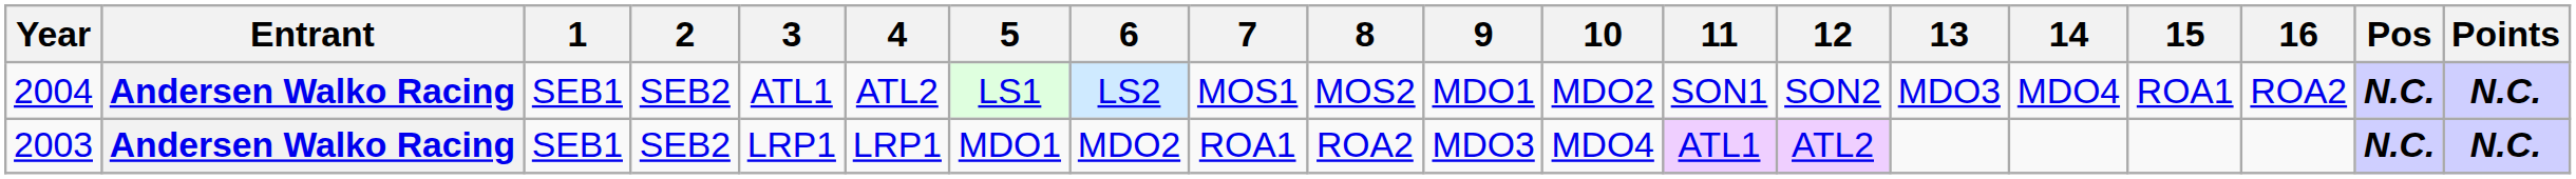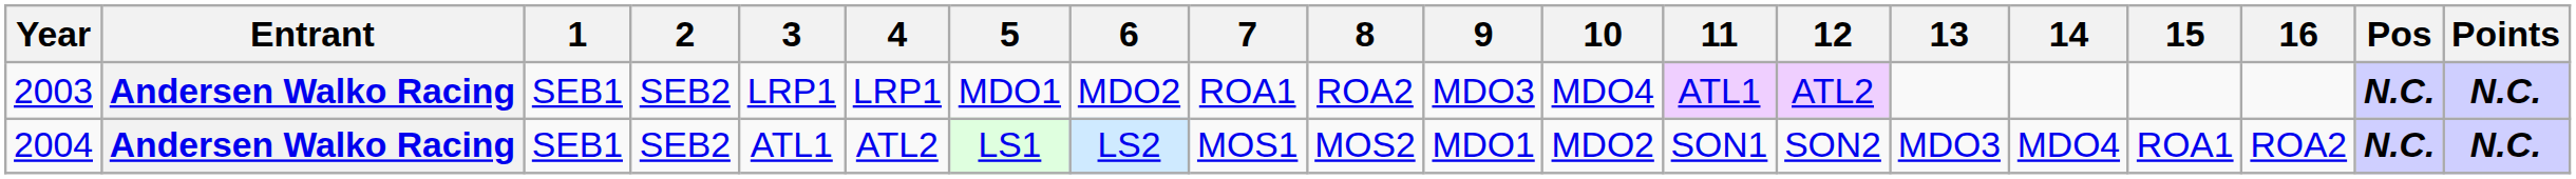 <table class="wikitable" style="text-align:center; font-size:90%">
 <tr>
 <th>Year</th>
 <th>Entrant</th>
 <th>1</th>
 <th>2</th>
 <th>3</th>
 <th>4</th>
 <th>5</th>
 <th>6</th>
 <th>7</th>
 <th>8</th>
 <th>9</th>
 <th>10</th>
 <th>11</th>
 <th>12</th>
 <th>13</th>
 <th>14</th>
 <th>15</th>
 <th>16</th>
 <th>Pos</th>
 <th>Points</th>
 </tr>
 <tr>
+<td><a href='#'>2003</a></td>
+<th><a href='#'>Andersen Walko Racing</a></th>
+<td><a href='#'>SEB1</a></td>
+<td><a href='#'>SEB2</a></td>
+<td><a href='#'>LRP1</a></td>
+<td><a href='#'>LRP1</a></td>
+<td><a href='#'>MDO1</a></td>
+<td><a href='#'>MDO2</a></td>
+<td><a href='#'>ROA1</a></td>
+<td><a href='#'>ROA2</a></td>
+<td><a href='#'>MDO3</a></td>
+<td><a href='#'>MDO4</a></td>
+<td style="background:#EFCFFF;"><a href='#'>ATL1</a><br></td>
+<td style="background:#EFCFFF;"><a href='#'>ATL2</a><br></td>
+<td></td>
+<td></td>
+<td></td>
+<td></td>
+<td style="background:#CFCFFF;"><strong><em>N.C.</em></strong></td>
+<td style="background:#CFCFFF;"><strong><em>N.C.</em></strong></td>
+</tr>
+<tr>
 <td><a href='#'>2004</a></td>
 <th><a href='#'>Andersen Walko Racing</a></th>
 <td><a href='#'>SEB1</a></td>
 <td><a href='#'>SEB2</a></td>
 <td><a href='#'>ATL1</a></td>
 <td><a href='#'>ATL2</a></td>
 <td style="background:#DFFFDF;"><a href='#'>LS1</a><br></td>
 <td style="background:#CFEAFF;"><a href='#'>LS2</a><br></td>
 <td><a href='#'>MOS1</a></td>
 <td><a href='#'>MOS2</a></td>
 <td><a href='#'>MDO1</a></td>
 <td><a href='#'>MDO2</a></td>
 <td><a href='#'>SON1</a></td>
 <td><a href='#'>SON2</a></td>
 <td><a href='#'>MDO3</a></td>
 <td><a href='#'>MDO4</a></td>
 <td><a href='#'>ROA1</a></td>
 <td><a href='#'>ROA2</a></td>
 <td style="background:#CFCFFF;"><strong><em>N.C.</em></strong></td>
 <td style="background:#CFCFFF;"><strong><em>N.C.</em></strong></td>
 </tr>
-<tr>
-<td><a href='#'>2003</a></td>
-<th><a href='#'>Andersen Walko Racing</a></th>
-<td><a href='#'>SEB1</a></td>
-<td><a href='#'>SEB2</a></td>
-<td><a href='#'>LRP1</a></td>
-<td><a href='#'>LRP1</a></td>
-<td><a href='#'>MDO1</a></td>
-<td><a href='#'>MDO2</a></td>
-<td><a href='#'>ROA1</a></td>
-<td><a href='#'>ROA2</a></td>
-<td><a href='#'>MDO3</a></td>
-<td><a href='#'>MDO4</a></td>
-<td style="background:#EFCFFF;"><a href='#'>ATL1</a><br></td>
-<td style="background:#EFCFFF;"><a href='#'>ATL2</a><br></td>
-<td></td>
-<td></td>
-<td></td>
-<td></td>
-<td style="background:#CFCFFF;"><strong><em>N.C.</em></strong></td>
-<td style="background:#CFCFFF;"><strong><em>N.C.</em></strong></td>
-</tr>
 </table>
